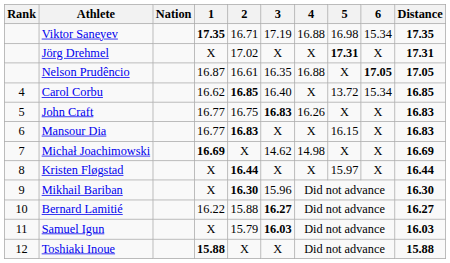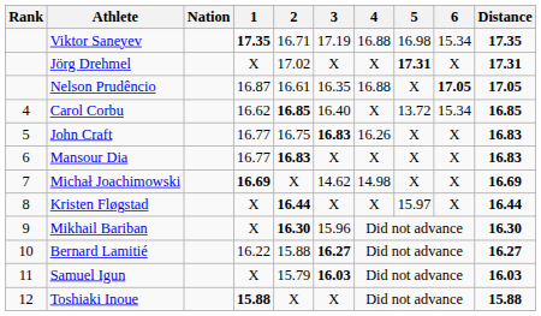 <table class="wikitable sortable" style="text-align:center">
 <tr>
 <th>Rank</th>
 <th>Athlete</th>
 <th>Nation</th>
 <th>1</th>
 <th>2</th>
 <th>3</th>
 <th>4</th>
 <th>5</th>
 <th>6</th>
 <th>Distance</th>
 </tr>
 <tr>
 <td></td>
 <td align=left><a href='#'>Viktor Saneyev</a></td>
 <td align=left></td>
 <td><strong>17.35</strong></td>
 <td>16.71</td>
 <td>17.19</td>
 <td>16.88</td>
 <td>16.98</td>
 <td>15.34</td>
 <td><strong>17.35</strong></td>
 </tr>
 <tr>
 <td></td>
 <td align=left><a href='#'>Jörg Drehmel</a></td>
 <td align=left></td>
 <td data-sort-value=1.00>X</td>
 <td>17.02</td>
 <td data-sort-value=1.00>X</td>
 <td data-sort-value=1.00>X</td>
 <td><strong>17.31</strong></td>
 <td data-sort-value=1.00>X</td>
 <td><strong>17.31</strong></td>
 </tr>
 <tr>
 <td></td>
 <td align=left><a href='#'>Nelson Prudêncio</a></td>
 <td align=left></td>
 <td>16.87</td>
 <td>16.61</td>
 <td>16.35</td>
 <td>16.88</td>
 <td data-sort-value=1.00>X</td>
 <td><strong>17.05</strong></td>
 <td><strong>17.05</strong></td>
 </tr>
 <tr>
 <td>4</td>
 <td align=left><a href='#'>Carol Corbu</a></td>
 <td align=left></td>
 <td>16.62</td>
 <td><strong>16.85</strong></td>
 <td>16.40</td>
 <td data-sort-value=1.00>X</td>
 <td>13.72</td>
 <td>15.34</td>
 <td><strong>16.85</strong></td>
 </tr>
 <tr>
 <td>5</td>
 <td align=left><a href='#'>John Craft</a></td>
 <td align=left></td>
 <td>16.77</td>
 <td>16.75</td>
 <td><strong>16.83</strong></td>
 <td>16.26</td>
 <td data-sort-value=1.00>X</td>
 <td data-sort-value=1.00>X</td>
 <td><strong>16.83</strong></td>
 </tr>
 <tr>
 <td>6</td>
 <td align=left><a href='#'>Mansour Dia</a></td>
 <td align=left></td>
 <td>16.77</td>
 <td><strong>16.83</strong></td>
 <td data-sort-value=1.00>X</td>
 <td data-sort-value=1.00>X</td>
-<td>16.15</td>
+<td data-sort-value=1.00>X</td>
 <td data-sort-value=1.00>X</td>
 <td><strong>16.83</strong></td>
 </tr>
 <tr>
 <td>7</td>
 <td align=left><a href='#'>Michał Joachimowski</a></td>
 <td align=left></td>
 <td><strong>16.69</strong></td>
 <td data-sort-value=1.00>X</td>
 <td>14.62</td>
 <td>14.98</td>
 <td data-sort-value=1.00>X</td>
 <td data-sort-value=1.00>X</td>
 <td><strong>16.69</strong></td>
 </tr>
 <tr>
 <td>8</td>
 <td align=left><a href='#'>Kristen Fløgstad</a></td>
 <td align=left></td>
 <td data-sort-value=1.00>X</td>
 <td><strong>16.44</strong></td>
 <td data-sort-value=1.00>X</td>
 <td data-sort-value=1.00>X</td>
 <td>15.97</td>
 <td data-sort-value=1.00>X</td>
 <td><strong>16.44</strong></td>
 </tr>
 <tr>
 <td>9</td>
 <td align=left><a href='#'>Mikhail Bariban</a></td>
 <td align=left></td>
 <td data-sort-value=1.00>X</td>
 <td><strong>16.30</strong></td>
 <td>15.96</td>
 <td colspan=3 data-sort-value=0.00>Did not advance</td>
 <td><strong>16.30</strong></td>
 </tr>
 <tr>
 <td>10</td>
 <td align=left><a href='#'>Bernard Lamitié</a></td>
 <td align=left></td>
 <td>16.22</td>
 <td>15.88</td>
 <td><strong>16.27</strong></td>
 <td colspan=3 data-sort-value=0.00>Did not advance</td>
 <td><strong>16.27</strong></td>
 </tr>
 <tr>
 <td>11</td>
 <td align=left><a href='#'>Samuel Igun</a></td>
 <td align=left></td>
 <td data-sort-value=1.00>X</td>
 <td>15.79</td>
 <td><strong>16.03</strong></td>
 <td colspan=3 data-sort-value=0.00>Did not advance</td>
 <td><strong>16.03</strong></td>
 </tr>
 <tr>
 <td>12</td>
 <td align=left><a href='#'>Toshiaki Inoue</a></td>
 <td align=left></td>
 <td><strong>15.88</strong></td>
 <td data-sort-value=1.00>X</td>
 <td data-sort-value=1.00>X</td>
 <td colspan=3 data-sort-value=0.00>Did not advance</td>
 <td><strong>15.88</strong></td>
 </tr>
 </table>
